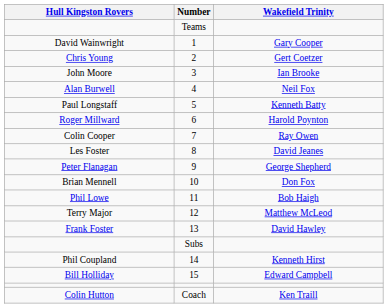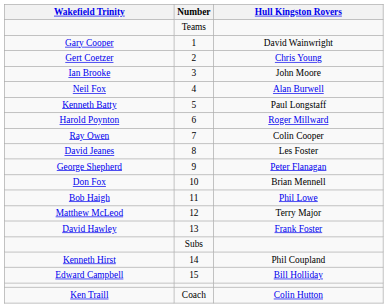 <table class="wikitable" style="text-align:center; font-size: 85%">
 <tr>
+<th width=240 abbr=winner><a href='#'>Wakefield Trinity</a></th>
+<th width=50 abbr="Number">Number</th>
 <th width=240 abbr=runner-up><a href='#'>Hull Kingston Rovers</a></th>
-<th width=50 abbr="Number">Number</th>
-<th width=240 abbr=winner><a href='#'>Wakefield Trinity</a></th>
 </tr>
 <tr>
 <td></td>
 <td>Teams</td>
 <td></td>
 </tr>
 <tr>
+<td><a href='#'>Gary Cooper</a></td>
+<td>1</td>
 <td>David Wainwright</td>
-<td>1</td>
-<td><a href='#'>Gary Cooper</a></td>
 </tr>
 <tr>
+<td><a href='#'>Gert Coetzer</a></td>
+<td>2</td>
 <td><a href='#'>Chris Young</a></td>
-<td>2</td>
-<td><a href='#'>Gert Coetzer</a></td>
 </tr>
 <tr>
+<td><a href='#'>Ian Brooke</a></td>
+<td>3</td>
 <td>John Moore</td>
-<td>3</td>
-<td><a href='#'>Ian Brooke</a></td>
 </tr>
 <tr>
+<td><a href='#'>Neil Fox</a></td>
+<td>4</td>
 <td><a href='#'>Alan Burwell</a></td>
-<td>4</td>
-<td><a href='#'>Neil Fox</a></td>
 </tr>
 <tr>
+<td><a href='#'>Kenneth Batty</a></td>
+<td>5</td>
 <td>Paul Longstaff</td>
-<td>5</td>
-<td><a href='#'>Kenneth Batty</a></td>
 </tr>
 <tr>
+<td><a href='#'>Harold Poynton</a></td>
+<td>6</td>
 <td><a href='#'>Roger Millward</a></td>
-<td>6</td>
-<td><a href='#'>Harold Poynton</a></td>
 </tr>
 <tr>
+<td><a href='#'>Ray Owen</a></td>
+<td>7</td>
 <td>Colin Cooper</td>
-<td>7</td>
-<td><a href='#'>Ray Owen</a></td>
 </tr>
 <tr>
+<td><a href='#'>David Jeanes</a></td>
+<td>8</td>
 <td>Les Foster</td>
-<td>8</td>
-<td><a href='#'>David Jeanes</a></td>
 </tr>
 <tr>
+<td><a href='#'>George Shepherd</a></td>
+<td>9</td>
 <td><a href='#'>Peter Flanagan</a></td>
-<td>9</td>
-<td><a href='#'>George Shepherd</a></td>
 </tr>
 <tr>
+<td><a href='#'>Don Fox</a></td>
+<td>10</td>
 <td>Brian Mennell</td>
-<td>10</td>
-<td><a href='#'>Don Fox</a></td>
 </tr>
 <tr>
+<td><a href='#'>Bob Haigh</a></td>
+<td>11</td>
 <td><a href='#'>Phil Lowe</a></td>
-<td>11</td>
-<td><a href='#'>Bob Haigh</a></td>
 </tr>
 <tr>
+<td><a href='#'>Matthew McLeod</a></td>
+<td>12</td>
 <td>Terry Major</td>
-<td>12</td>
-<td><a href='#'>Matthew McLeod</a></td>
 </tr>
 <tr>
+<td><a href='#'>David Hawley</a></td>
+<td>13</td>
 <td><a href='#'>Frank Foster</a></td>
-<td>13</td>
-<td><a href='#'>David Hawley</a></td>
 </tr>
 <tr>
 <td></td>
 <td>Subs</td>
 <td></td>
 </tr>
 <tr>
+<td><a href='#'>Kenneth Hirst</a></td>
+<td>14</td>
 <td>Phil Coupland</td>
-<td>14</td>
-<td><a href='#'>Kenneth Hirst</a></td>
 </tr>
 <tr>
+<td><a href='#'>Edward Campbell</a></td>
+<td>15</td>
 <td><a href='#'>Bill Holliday</a></td>
-<td>15</td>
-<td><a href='#'>Edward Campbell</a></td>
 </tr>
 <tr>
 <td></td>
 <td></td>
 <td></td>
 </tr>
 <tr>
+<td><a href='#'>Ken Traill</a></td>
+<td>Coach</td>
 <td><a href='#'>Colin Hutton</a></td>
-<td>Coach</td>
-<td><a href='#'>Ken Traill</a></td>
 </tr>
 </table>
